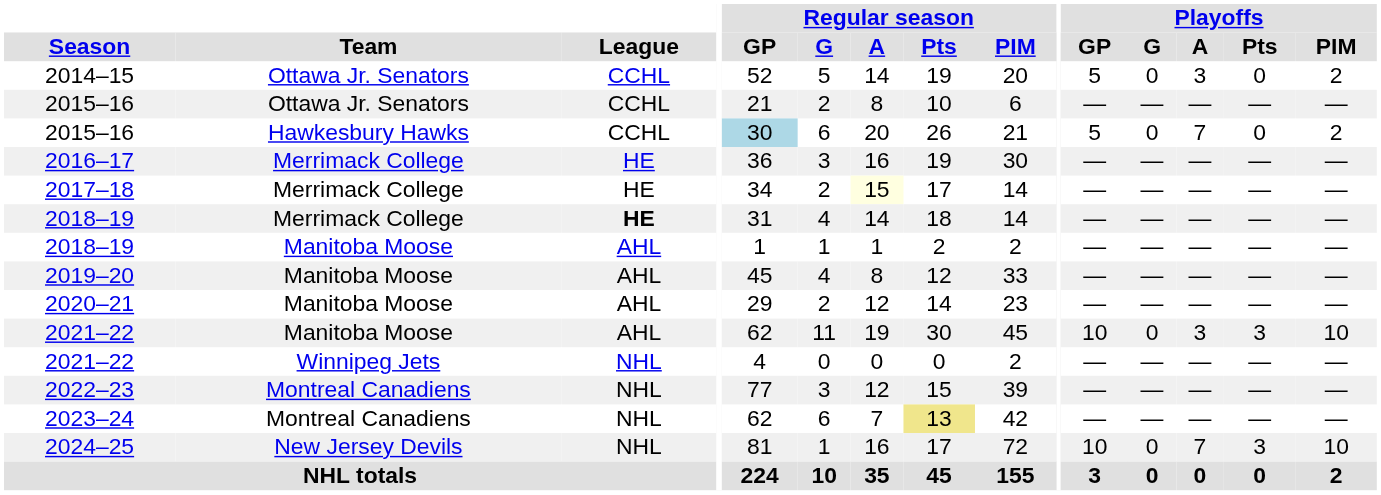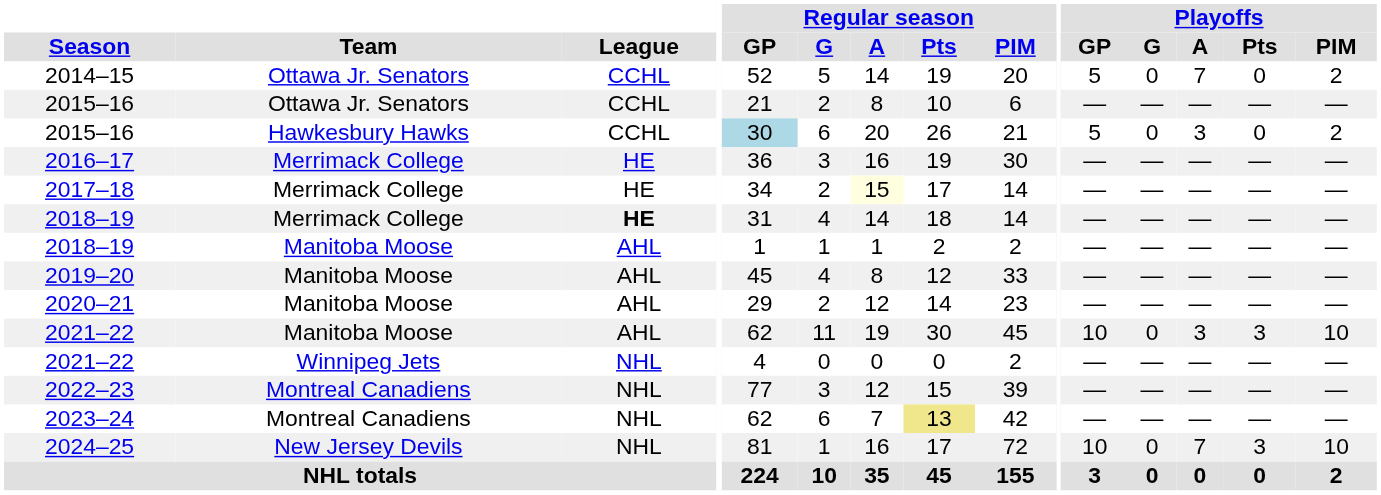 <table border="0" cellpadding="1" cellspacing="0" style="text-align:center; width:60em">
 <tr bgcolor="#e0e0e0">
 <th colspan="3" bgcolor="#ffffff"></th>
 <th rowspan="99" bgcolor="#ffffff"></th>
 <th colspan="5"><a href='#'>Regular season</a></th>
 <th rowspan="99" bgcolor="#ffffff"></th>
 <th colspan="5"><a href='#'>Playoffs</a></th>
 </tr>
 <tr bgcolor="#e0e0e0">
 <th><a href='#'>Season</a></th>
 <th>Team</th>
 <th>League</th>
 <th>GP</th>
 <th><a href='#'>G</a></th>
 <th><a href='#'>A</a></th>
 <th><a href='#'>Pts</a></th>
 <th><a href='#'>PIM</a></th>
 <th>GP</th>
 <th>G</th>
 <th>A</th>
 <th>Pts</th>
 <th>PIM</th>
 </tr>
 <tr>
 <td>2014–15</td>
 <td><a href='#'>Ottawa Jr. Senators</a></td>
 <td><a href='#'>CCHL</a></td>
 <td>52</td>
 <td>5</td>
 <td>14</td>
 <td>19</td>
 <td>20</td>
 <td>5</td>
 <td>0</td>
-<td>3</td>
+<td>7</td>
 <td>0</td>
 <td>2</td>
 </tr>
 <tr bgcolor="#f0f0f0">
 <td>2015–16</td>
 <td>Ottawa Jr. Senators</td>
 <td>CCHL</td>
 <td>21</td>
 <td>2</td>
 <td>8</td>
 <td>10</td>
 <td>6</td>
 <td>—</td>
 <td>—</td>
 <td>—</td>
 <td>—</td>
 <td>—</td>
 </tr>
 <tr>
 <td>2015–16</td>
 <td><a href='#'>Hawkesbury Hawks</a></td>
 <td>CCHL</td>
 <td style="background: lightblue;">30</td>
 <td>6</td>
 <td>20</td>
 <td>26</td>
 <td>21</td>
 <td>5</td>
 <td>0</td>
-<td>7</td>
+<td>3</td>
 <td>0</td>
 <td>2</td>
 </tr>
 <tr bgcolor="#f0f0f0">
 <td><a href='#'>2016–17</a></td>
 <td><a href='#'>Merrimack College</a></td>
 <td><a href='#'>HE</a></td>
 <td>36</td>
 <td>3</td>
 <td>16</td>
 <td>19</td>
 <td>30</td>
 <td>—</td>
 <td>—</td>
 <td>—</td>
 <td>—</td>
 <td>—</td>
 </tr>
 <tr>
 <td><a href='#'>2017–18</a></td>
 <td>Merrimack College</td>
 <td>HE</td>
 <td>34</td>
 <td>2</td>
 <td style="background: lightyellow;">15</td>
 <td>17</td>
 <td>14</td>
 <td>—</td>
 <td>—</td>
 <td>—</td>
 <td>—</td>
 <td>—</td>
 </tr>
 <tr bgcolor="#f0f0f0">
 <td><a href='#'>2018–19</a></td>
 <td>Merrimack College</td>
 <td><strong>HE</strong></td>
 <td>31</td>
 <td>4</td>
 <td>14</td>
 <td>18</td>
 <td>14</td>
 <td>—</td>
 <td>—</td>
 <td>—</td>
 <td>—</td>
 <td>—</td>
 </tr>
 <tr>
 <td><a href='#'>2018–19</a></td>
 <td><a href='#'>Manitoba Moose</a></td>
 <td><a href='#'>AHL</a></td>
 <td>1</td>
 <td>1</td>
 <td>1</td>
 <td>2</td>
 <td>2</td>
 <td>—</td>
 <td>—</td>
 <td>—</td>
 <td>—</td>
 <td>—</td>
 </tr>
 <tr bgcolor="#f0f0f0">
 <td><a href='#'>2019–20</a></td>
 <td>Manitoba Moose</td>
 <td>AHL</td>
 <td>45</td>
 <td>4</td>
 <td>8</td>
 <td>12</td>
 <td>33</td>
 <td>—</td>
 <td>—</td>
 <td>—</td>
 <td>—</td>
 <td>—</td>
 </tr>
 <tr>
 <td><a href='#'>2020–21</a></td>
 <td>Manitoba Moose</td>
 <td>AHL</td>
 <td>29</td>
 <td>2</td>
 <td>12</td>
 <td>14</td>
 <td>23</td>
 <td>—</td>
 <td>—</td>
 <td>—</td>
 <td>—</td>
 <td>—</td>
 </tr>
 <tr bgcolor="#f0f0f0">
 <td><a href='#'>2021–22</a></td>
 <td>Manitoba Moose</td>
 <td>AHL</td>
 <td>62</td>
 <td>11</td>
 <td>19</td>
 <td>30</td>
 <td>45</td>
 <td>10</td>
 <td>0</td>
 <td>3</td>
 <td>3</td>
 <td>10</td>
 </tr>
 <tr>
 <td><a href='#'>2021–22</a></td>
 <td><a href='#'>Winnipeg Jets</a></td>
 <td><a href='#'>NHL</a></td>
 <td>4</td>
 <td>0</td>
 <td>0</td>
 <td>0</td>
 <td>2</td>
 <td>—</td>
 <td>—</td>
 <td>—</td>
 <td>—</td>
 <td>—</td>
 </tr>
 <tr bgcolor="#f0f0f0">
 <td><a href='#'>2022–23</a></td>
 <td><a href='#'>Montreal Canadiens</a></td>
 <td>NHL</td>
 <td>77</td>
 <td>3</td>
 <td>12</td>
 <td>15</td>
 <td>39</td>
 <td>—</td>
 <td>—</td>
 <td>—</td>
 <td>—</td>
 <td>—</td>
 </tr>
 <tr>
 <td><a href='#'>2023–24</a></td>
 <td>Montreal Canadiens</td>
 <td>NHL</td>
 <td>62</td>
 <td>6</td>
 <td>7</td>
 <td style="background: khaki;">13</td>
 <td>42</td>
 <td>—</td>
 <td>—</td>
 <td>—</td>
 <td>—</td>
 <td>—</td>
 </tr>
 <tr bgcolor="#f0f0f0">
 <td><a href='#'>2024–25</a></td>
 <td><a href='#'>New Jersey Devils</a></td>
 <td>NHL</td>
 <td>81</td>
 <td>1</td>
 <td>16</td>
 <td>17</td>
 <td>72</td>
 <td>10</td>
 <td>0</td>
 <td>7</td>
 <td>3</td>
 <td>10</td>
 </tr>
 <tr bgcolor="#e0e0e0">
 <th colspan="3">NHL totals</th>
 <th>224</th>
 <th>10</th>
 <th>35</th>
 <th>45</th>
 <th>155</th>
 <th>3</th>
 <th>0</th>
 <th>0</th>
 <th>0</th>
 <th>2</th>
 </tr>
 </table>
